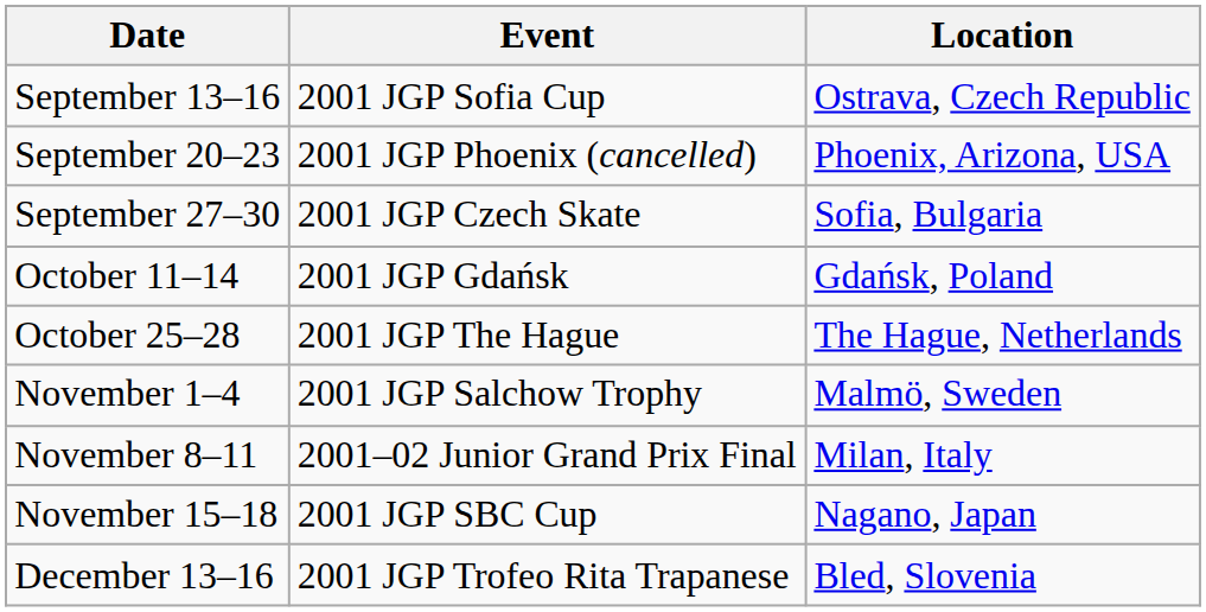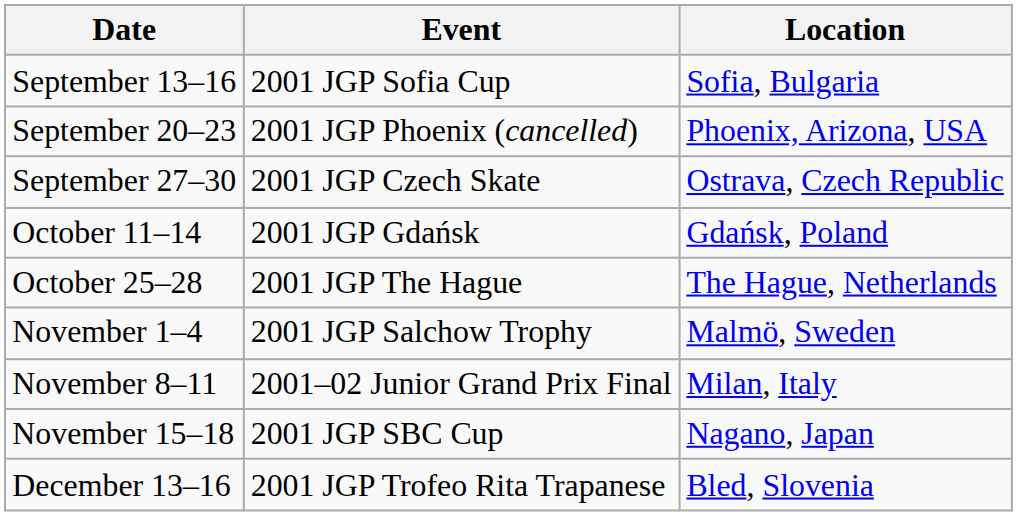 <table class="wikitable">
 <tr>
 <th>Date</th>
 <th>Event</th>
 <th>Location</th>
 </tr>
 <tr>
 <td>September 13–16</td>
 <td>2001 JGP Sofia Cup</td>
-<td><a href='#'>Ostrava</a>, <a href='#'>Czech Republic</a></td>
+<td><a href='#'>Sofia</a>, <a href='#'>Bulgaria</a></td>
 </tr>
 <tr>
 <td>September 20–23</td>
 <td>2001 JGP Phoenix (<em>cancelled</em>)</td>
 <td><a href='#'>Phoenix, Arizona</a>, <a href='#'>USA</a></td>
 </tr>
 <tr>
 <td>September 27–30</td>
 <td>2001 JGP Czech Skate</td>
-<td><a href='#'>Sofia</a>, <a href='#'>Bulgaria</a></td>
+<td><a href='#'>Ostrava</a>, <a href='#'>Czech Republic</a></td>
 </tr>
 <tr>
 <td>October 11–14</td>
 <td>2001 JGP Gdańsk</td>
 <td><a href='#'>Gdańsk</a>, <a href='#'>Poland</a></td>
 </tr>
 <tr>
 <td>October 25–28</td>
 <td>2001 JGP The Hague</td>
 <td><a href='#'>The Hague</a>, <a href='#'>Netherlands</a></td>
 </tr>
 <tr>
 <td>November 1–4</td>
 <td>2001 JGP Salchow Trophy</td>
 <td><a href='#'>Malmö</a>, <a href='#'>Sweden</a></td>
 </tr>
 <tr>
 <td>November 8–11</td>
 <td>2001–02 Junior Grand Prix Final</td>
 <td><a href='#'>Milan</a>, <a href='#'>Italy</a></td>
 </tr>
 <tr>
 <td>November 15–18</td>
 <td>2001 JGP SBC Cup</td>
 <td><a href='#'>Nagano</a>, <a href='#'>Japan</a></td>
 </tr>
 <tr>
 <td>December 13–16</td>
 <td>2001 JGP Trofeo Rita Trapanese</td>
 <td><a href='#'>Bled</a>, <a href='#'>Slovenia</a></td>
 </tr>
 </table>
